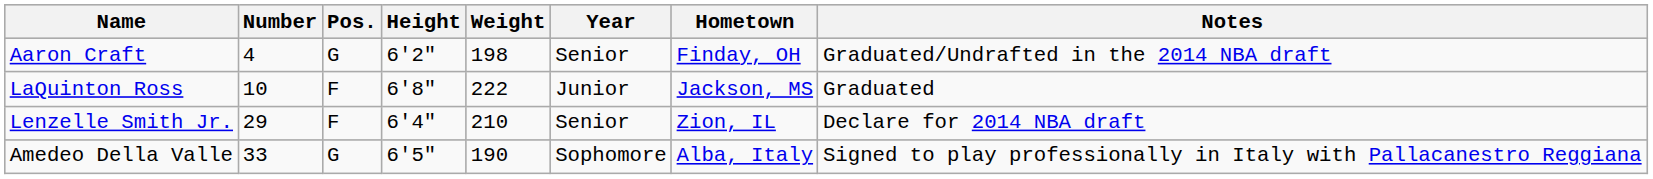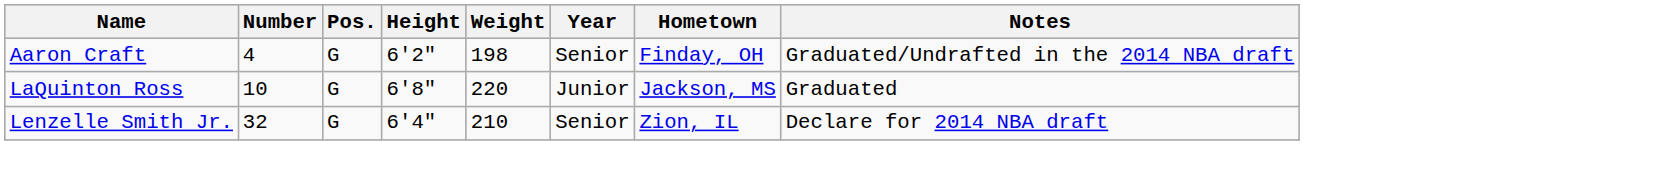 <table class="wikitable sortable" border="1">
 <tr>
 <th>Name</th>
 <th>Number</th>
 <th>Pos.</th>
 <th>Height</th>
 <th>Weight</th>
 <th>Year</th>
 <th>Hometown</th>
 <th class="unsortable">Notes</th>
 </tr>
 <tr>
 <td><a href='#'>Aaron Craft</a></td>
 <td>4</td>
 <td>G</td>
 <td>6'2"</td>
 <td>198</td>
 <td>Senior</td>
 <td><a href='#'>Finday, OH</a></td>
 <td>Graduated/Undrafted in the <a href='#'>2014 NBA draft</a></td>
 </tr>
 <tr>
 <td><a href='#'>LaQuinton Ross</a></td>
 <td>10</td>
-<td>F</td>
+<td>G</td>
 <td>6'8"</td>
-<td>222</td>
+<td>220</td>
 <td>Junior</td>
 <td><a href='#'>Jackson, MS</a></td>
 <td>Graduated</td>
 </tr>
 <tr>
 <td><a href='#'>Lenzelle Smith Jr.</a></td>
-<td>29</td>
-<td>F</td>
+<td>32</td>
+<td>G</td>
 <td>6'4"</td>
 <td>210</td>
 <td>Senior</td>
 <td><a href='#'>Zion, IL</a></td>
 <td>Declare for <a href='#'>2014 NBA draft</a></td>
 </tr>
-<tr>
-<td>Amedeo Della Valle</td>
-<td>33</td>
-<td>G</td>
-<td>6'5"</td>
-<td>190</td>
-<td>Sophomore</td>
-<td><a href='#'>Alba, Italy</a></td>
-<td>Signed to play professionally in Italy with <a href='#'>Pallacanestro Reggiana</a></td>
-</tr>
 </table>
